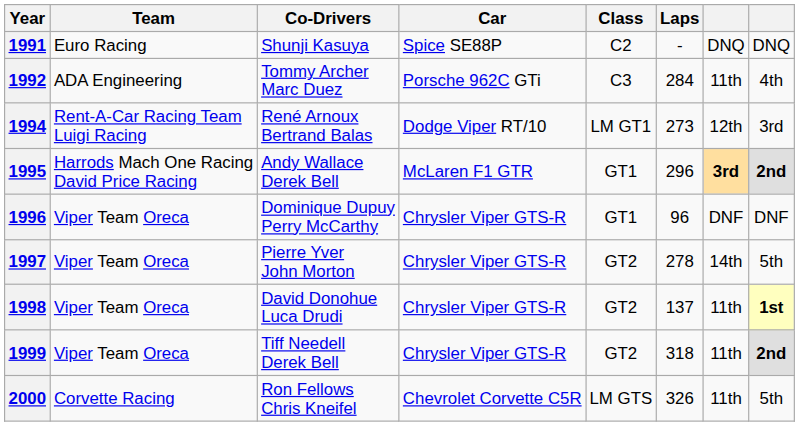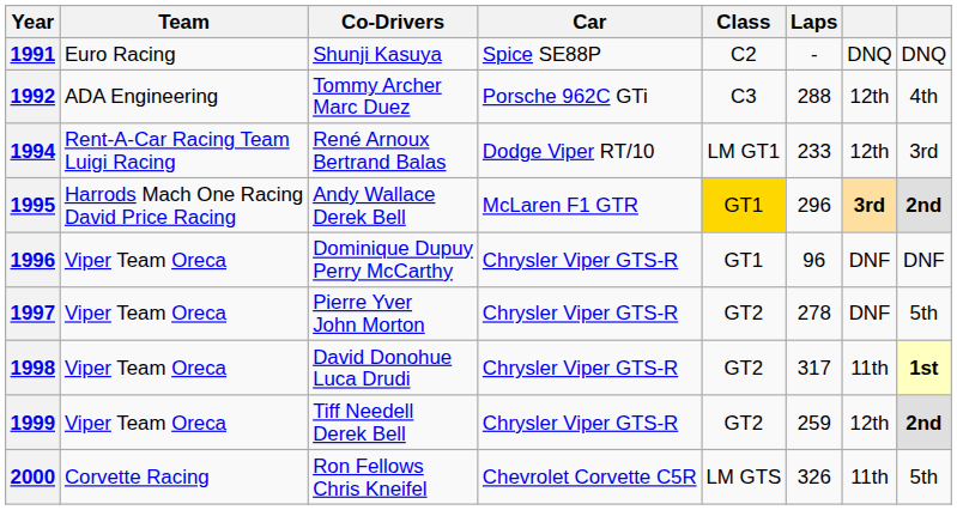 <table class="wikitable" style="text-align:center; font-size:90%">
 <tr>
 <th>Year</th>
 <th>Team</th>
 <th>Co-Drivers</th>
 <th>Car</th>
 <th>Class</th>
 <th>Laps</th>
 <th></th>
 <th></th>
 </tr>
 <tr>
 <th><a href='#'>1991</a></th>
 <td align="left"> Euro Racing</td>
 <td align="left"> <a href='#'>Shunji Kasuya</a></td>
 <td align="left"><a href='#'>Spice</a> SE88P</td>
 <td>C2</td>
 <td>-</td>
 <td>DNQ</td>
 <td>DNQ</td>
 </tr>
 <tr>
 <th><a href='#'>1992</a></th>
 <td align="left"> ADA Engineering</td>
 <td align="left"> <a href='#'>Tommy Archer</a><br> <a href='#'>Marc Duez</a></td>
 <td align="left"><a href='#'>Porsche 962C</a> GTi</td>
 <td>C3</td>
-<td>284</td>
-<td>11th</td>
+<td>288</td>
+<td>12th</td>
 <td>4th</td>
 </tr>
 <tr>
 <th><a href='#'>1994</a></th>
 <td align="left"> <a href='#'>Rent-A-Car Racing Team</a><br> <a href='#'>Luigi Racing</a></td>
 <td align="left"> <a href='#'>René Arnoux</a><br> <a href='#'>Bertrand Balas</a></td>
 <td align="left"><a href='#'>Dodge Viper</a> RT/10</td>
 <td>LM GT1</td>
-<td>273</td>
+<td>233</td>
 <td>12th</td>
 <td>3rd</td>
 </tr>
 <tr>
 <th><a href='#'>1995</a></th>
 <td align="left"> <a href='#'>Harrods</a> Mach One Racing<br> <a href='#'>David Price Racing</a></td>
 <td align="left"> <a href='#'>Andy Wallace</a><br> <a href='#'>Derek Bell</a></td>
 <td align="left"><a href='#'>McLaren F1 GTR</a></td>
-<td>GT1</td>
+<td style="background: gold;">GT1</td>
 <td>296</td>
 <td style="background:#FFDF9F;"><strong>3rd</strong></td>
 <td style="background:#DFDFDF;"><strong>2nd</strong></td>
 </tr>
 <tr>
 <th><a href='#'>1996</a></th>
 <td align="left"> <a href='#'>Viper</a> Team <a href='#'>Oreca</a></td>
 <td align="left"> <a href='#'>Dominique Dupuy</a><br> <a href='#'>Perry McCarthy</a></td>
 <td align="left"><a href='#'>Chrysler Viper GTS-R</a></td>
 <td>GT1</td>
 <td>96</td>
 <td>DNF</td>
 <td>DNF</td>
 </tr>
 <tr>
 <th><a href='#'>1997</a></th>
 <td align="left"> <a href='#'>Viper</a> Team <a href='#'>Oreca</a></td>
 <td align="left"> <a href='#'>Pierre Yver</a><br> <a href='#'>John Morton</a></td>
 <td align="left"><a href='#'>Chrysler Viper GTS-R</a></td>
 <td>GT2</td>
 <td>278</td>
-<td>14th</td>
+<td>DNF</td>
 <td>5th</td>
 </tr>
 <tr>
 <th><a href='#'>1998</a></th>
 <td align="left"> <a href='#'>Viper</a> Team <a href='#'>Oreca</a></td>
 <td align="left"> <a href='#'>David Donohue</a><br> <a href='#'>Luca Drudi</a></td>
 <td align="left"><a href='#'>Chrysler Viper GTS-R</a></td>
 <td>GT2</td>
-<td>137</td>
+<td>317</td>
 <td>11th</td>
 <td style="background:#FFFFBF;"><strong>1st</strong></td>
 </tr>
 <tr>
 <th><a href='#'>1999</a></th>
 <td align="left"> <a href='#'>Viper</a> Team <a href='#'>Oreca</a></td>
 <td align="left"> <a href='#'>Tiff Needell</a><br> <a href='#'>Derek Bell</a></td>
 <td align="left"><a href='#'>Chrysler Viper GTS-R</a></td>
 <td>GT2</td>
-<td>318</td>
-<td>11th</td>
+<td>259</td>
+<td>12th</td>
 <td style="background:#DFDFDF;"><strong>2nd</strong></td>
 </tr>
 <tr>
 <th><a href='#'>2000</a></th>
 <td align="left"> <a href='#'>Corvette Racing</a></td>
 <td align="left"> <a href='#'>Ron Fellows</a><br> <a href='#'>Chris Kneifel</a></td>
 <td align="left"><a href='#'>Chevrolet Corvette C5R</a></td>
 <td>LM GTS</td>
 <td>326</td>
 <td>11th</td>
 <td>5th</td>
 </tr>
 </table>
